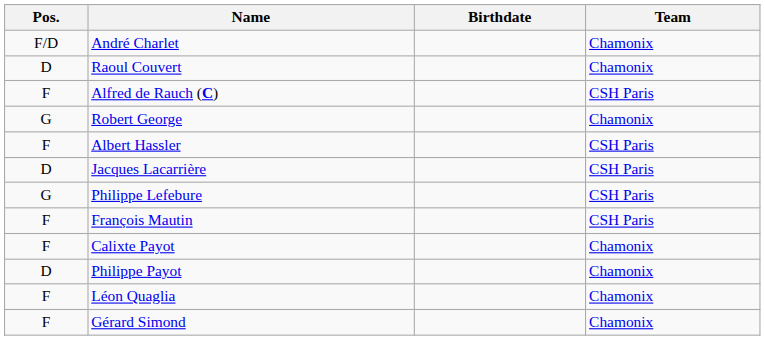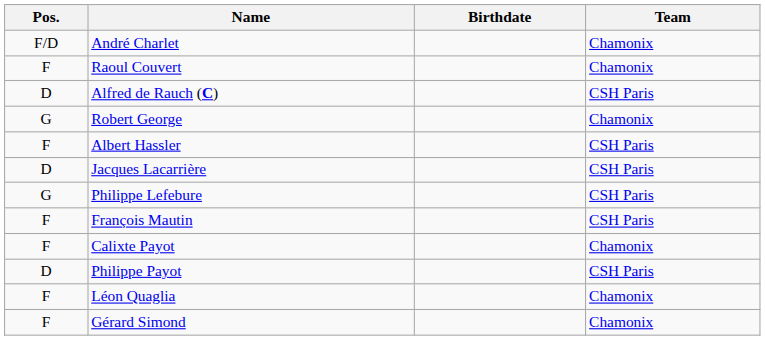 <table class="wikitable sortable" width="80%" style="font-size: 90%; text-align: center;">
 <tr>
 <th>Pos.</th>
 <th>Name</th>
 <th>Birthdate</th>
 <th>Team</th>
 </tr>
 <tr>
 <td>F/D</td>
 <td style="text-align:left;"><a href='#'>André Charlet</a></td>
 <td style="text-align:right;"></td>
 <td style="text-align:left;"> <a href='#'>Chamonix</a></td>
 </tr>
 <tr>
-<td>D</td>
+<td>F</td>
 <td style="text-align:left;"><a href='#'>Raoul Couvert</a></td>
 <td style="text-align:right;"></td>
 <td style="text-align:left;"> <a href='#'>Chamonix</a></td>
 </tr>
 <tr>
-<td>F</td>
+<td>D</td>
 <td style="text-align:left;"><a href='#'>Alfred de Rauch</a> (<strong><a href='#'>C</a></strong>)</td>
 <td style="text-align:right;"></td>
 <td style="text-align:left;"> <a href='#'>CSH Paris</a></td>
 </tr>
 <tr>
 <td>G</td>
 <td style="text-align:left;"><a href='#'>Robert George</a></td>
 <td style="text-align:right;"></td>
 <td style="text-align:left;"> <a href='#'>Chamonix</a></td>
 </tr>
 <tr>
 <td>F</td>
 <td style="text-align:left;"><a href='#'>Albert Hassler</a></td>
 <td style="text-align:right;"></td>
 <td style="text-align:left;"> <a href='#'>CSH Paris</a></td>
 </tr>
 <tr>
 <td>D</td>
 <td style="text-align:left;"><a href='#'>Jacques Lacarrière</a></td>
 <td style="text-align:right;"></td>
 <td style="text-align:left;"> <a href='#'>CSH Paris</a></td>
 </tr>
 <tr>
 <td>G</td>
 <td style="text-align:left;"><a href='#'>Philippe Lefebure</a></td>
 <td style="text-align:right;"></td>
 <td style="text-align:left;"> <a href='#'>CSH Paris</a></td>
 </tr>
 <tr>
 <td>F</td>
 <td style="text-align:left;"><a href='#'>François Mautin</a></td>
 <td style="text-align:right;"></td>
 <td style="text-align:left;"> <a href='#'>CSH Paris</a></td>
 </tr>
 <tr>
 <td>F</td>
 <td style="text-align:left;"><a href='#'>Calixte Payot</a></td>
 <td style="text-align:right;"></td>
 <td style="text-align:left;"> <a href='#'>Chamonix</a></td>
 </tr>
 <tr>
 <td>D</td>
 <td style="text-align:left;"><a href='#'>Philippe Payot</a></td>
 <td style="text-align:right;"></td>
-<td style="text-align:left;"> <a href='#'>Chamonix</a></td>
+<td style="text-align:left;"> <a href='#'>CSH Paris</a></td>
 </tr>
 <tr>
 <td>F</td>
 <td style="text-align:left;"><a href='#'>Léon Quaglia</a></td>
 <td style="text-align:right;"></td>
 <td style="text-align:left;"> <a href='#'>Chamonix</a></td>
 </tr>
 <tr>
 <td>F</td>
 <td style="text-align:left;"><a href='#'>Gérard Simond</a></td>
 <td style="text-align:right;"></td>
 <td style="text-align:left;"> <a href='#'>Chamonix</a></td>
 </tr>
 </table>
